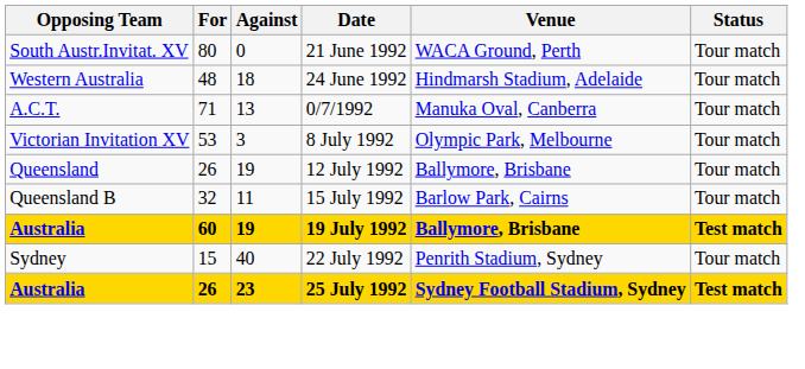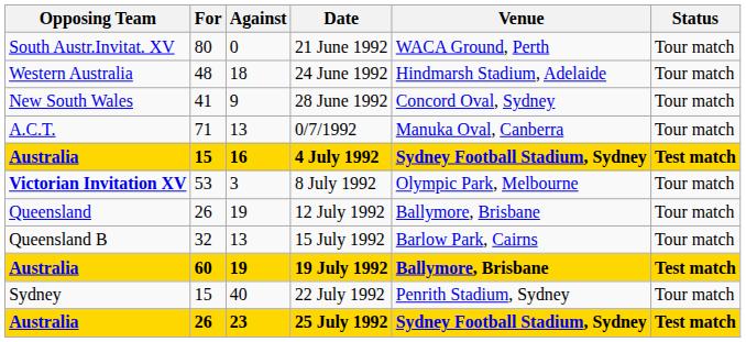 <table class=wikitable>
 <tr>
 <th>Opposing Team</th>
 <th>For</th>
 <th>Against</th>
 <th>Date</th>
 <th>Venue</th>
 <th>Status</th>
 </tr>
 <tr>
 <td><a href='#'>South Austr.Invitat. XV</a></td>
 <td>80</td>
 <td>0</td>
 <td>21 June 1992</td>
 <td><a href='#'>WACA Ground</a>, <a href='#'>Perth</a></td>
 <td>Tour match</td>
 </tr>
 <tr>
 <td><a href='#'>Western Australia</a></td>
 <td>48</td>
 <td>18</td>
 <td>24 June 1992</td>
 <td><a href='#'>Hindmarsh Stadium</a>, <a href='#'>Adelaide</a></td>
 <td>Tour match</td>
 </tr>
 <tr>
+<td><a href='#'>New South Wales</a></td>
+<td>41</td>
+<td>9</td>
+<td>28 June 1992</td>
+<td><a href='#'>Concord Oval</a>, <a href='#'>Sydney</a></td>
+<td>Tour match</td>
+</tr>
+<tr>
 <td><a href='#'>A.C.T.</a></td>
 <td>71</td>
 <td>13</td>
 <td>0/7/1992</td>
 <td><a href='#'>Manuka Oval</a>, <a href='#'>Canberra</a></td>
 <td>Tour match</td>
 </tr>
+<tr bgcolor=gold>
+<td><strong><a href='#'>Australia</a></strong></td>
+<td><strong>15</strong></td>
+<td><strong>16</strong></td>
+<td><strong>4 July 1992</strong></td>
+<td><strong><a href='#'>Sydney Football Stadium</a>, Sydney</strong></td>
+<td><strong>Test match</strong></td>
+</tr>
 <tr>
-<td><a href='#'>Victorian Invitation XV</a></td>
+<td><strong><a href='#'>Victorian Invitation XV</a></strong></td>
 <td>53</td>
 <td>3</td>
 <td>8 July 1992</td>
 <td><a href='#'>Olympic Park</a>, <a href='#'>Melbourne</a></td>
 <td>Tour match</td>
 </tr>
 <tr>
 <td><a href='#'>Queensland</a></td>
 <td>26</td>
 <td>19</td>
 <td>12 July 1992</td>
 <td><a href='#'>Ballymore</a>, <a href='#'>Brisbane</a></td>
 <td>Tour match</td>
 </tr>
 <tr>
 <td>Queensland B</td>
 <td>32</td>
-<td>11</td>
+<td>13</td>
 <td>15 July 1992</td>
 <td><a href='#'>Barlow Park</a>, <a href='#'>Cairns</a></td>
 <td>Tour match</td>
 </tr>
 <tr bgcolor=gold>
 <td><strong><a href='#'>Australia</a></strong></td>
 <td><strong>60</strong></td>
 <td><strong>19</strong></td>
 <td><strong>19 July 1992</strong></td>
 <td><strong><a href='#'>Ballymore</a>, Brisbane</strong></td>
 <td><strong>Test match</strong></td>
 </tr>
 <tr>
 <td>Sydney</td>
 <td>15</td>
 <td>40</td>
 <td>22 July 1992</td>
 <td><a href='#'>Penrith Stadium</a>, Sydney</td>
 <td>Tour match</td>
 </tr>
 <tr bgcolor=gold>
 <td><strong><a href='#'>Australia</a></strong></td>
 <td><strong>26</strong></td>
 <td><strong>23</strong></td>
 <td><strong>25 July 1992</strong></td>
 <td><strong><a href='#'>Sydney Football Stadium</a>, Sydney</strong></td>
 <td><strong>Test match</strong></td>
 </tr>
 </table>
